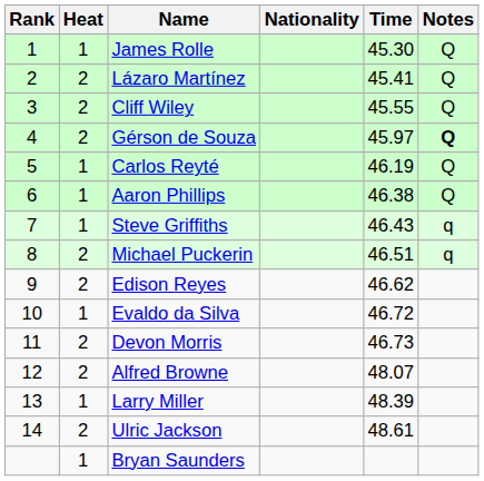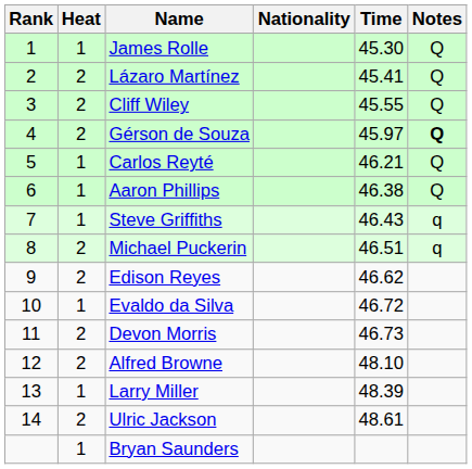 <table class="wikitable sortable" style="text-align:center">
 <tr>
 <th>Rank</th>
 <th>Heat</th>
 <th>Name</th>
 <th>Nationality</th>
 <th>Time</th>
 <th>Notes</th>
 </tr>
 <tr bgcolor=ccffcc>
 <td>1</td>
 <td>1</td>
 <td align=left><a href='#'>James Rolle</a></td>
 <td align=left></td>
 <td>45.30</td>
 <td>Q</td>
 </tr>
 <tr bgcolor=ccffcc>
 <td>2</td>
 <td>2</td>
 <td align=left><a href='#'>Lázaro Martínez</a></td>
 <td align=left></td>
 <td>45.41</td>
 <td>Q</td>
 </tr>
 <tr bgcolor=ccffcc>
 <td>3</td>
 <td>2</td>
 <td align=left><a href='#'>Cliff Wiley</a></td>
 <td align=left></td>
 <td>45.55</td>
 <td>Q</td>
 </tr>
 <tr bgcolor=ccffcc>
 <td>4</td>
 <td>2</td>
 <td align=left><a href='#'>Gérson de Souza</a></td>
 <td align=left></td>
 <td>45.97</td>
 <td><strong>Q</strong></td>
 </tr>
 <tr bgcolor=ccffcc>
 <td>5</td>
 <td>1</td>
 <td align=left><a href='#'>Carlos Reyté</a></td>
 <td align=left></td>
-<td>46.19</td>
+<td>46.21</td>
 <td>Q</td>
 </tr>
 <tr bgcolor=ccffcc>
 <td>6</td>
 <td>1</td>
 <td align=left><a href='#'>Aaron Phillips</a></td>
 <td align=left></td>
 <td>46.38</td>
 <td>Q</td>
 </tr>
 <tr bgcolor=ddffdd>
 <td>7</td>
 <td>1</td>
 <td align=left><a href='#'>Steve Griffiths</a></td>
 <td align=left></td>
 <td>46.43</td>
 <td>q</td>
 </tr>
 <tr bgcolor=ddffdd>
 <td>8</td>
 <td>2</td>
 <td align=left><a href='#'>Michael Puckerin</a></td>
 <td align=left></td>
 <td>46.51</td>
 <td>q</td>
 </tr>
 <tr>
 <td>9</td>
 <td>2</td>
 <td align=left><a href='#'>Edison Reyes</a></td>
 <td align=left></td>
 <td>46.62</td>
 <td></td>
 </tr>
 <tr>
 <td>10</td>
 <td>1</td>
 <td align=left><a href='#'>Evaldo da Silva</a></td>
 <td align=left></td>
 <td>46.72</td>
 <td></td>
 </tr>
 <tr>
 <td>11</td>
 <td>2</td>
 <td align=left><a href='#'>Devon Morris</a></td>
 <td align=left></td>
 <td>46.73</td>
 <td></td>
 </tr>
 <tr>
 <td>12</td>
 <td>2</td>
 <td align=left><a href='#'>Alfred Browne</a></td>
 <td align=left></td>
-<td>48.07</td>
+<td>48.10</td>
 <td></td>
 </tr>
 <tr>
 <td>13</td>
 <td>1</td>
 <td align=left><a href='#'>Larry Miller</a></td>
 <td align=left></td>
 <td>48.39</td>
 <td></td>
 </tr>
 <tr>
 <td>14</td>
 <td>2</td>
 <td align=left><a href='#'>Ulric Jackson</a></td>
 <td align=left></td>
 <td>48.61</td>
 <td></td>
 </tr>
 <tr>
 <td></td>
 <td>1</td>
 <td align=left><a href='#'>Bryan Saunders</a></td>
 <td align=left></td>
 <td></td>
 <td></td>
 </tr>
 </table>
